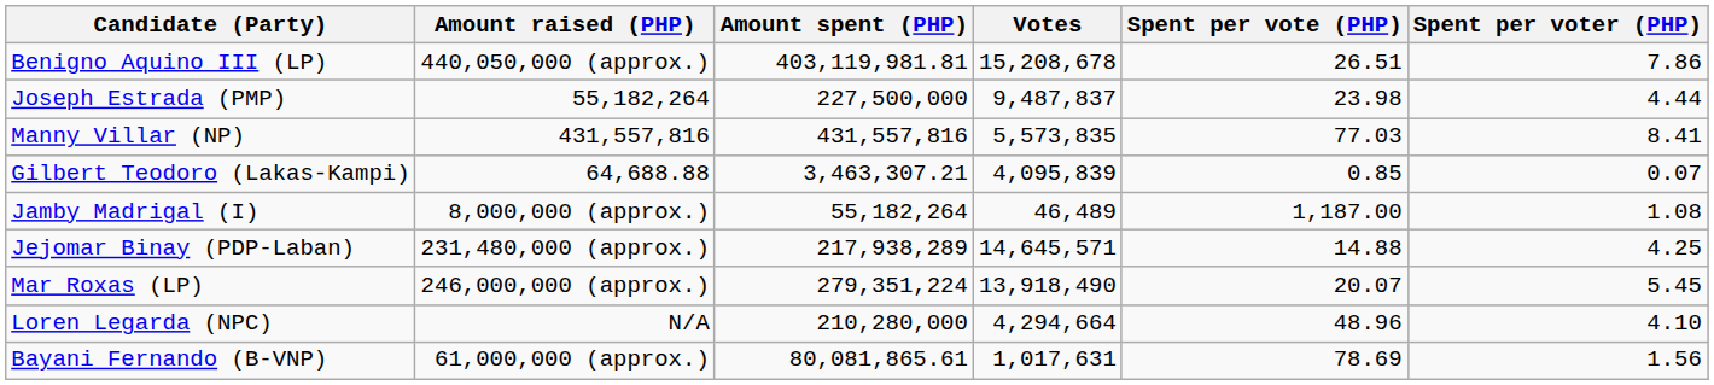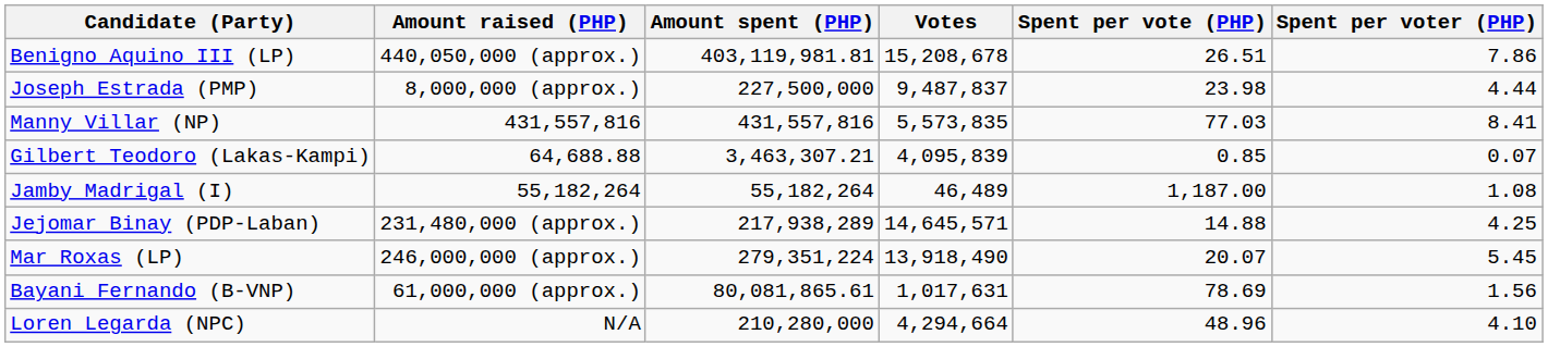 <table class="sortable wikitable" style="text-align:right;">
 <tr>
 <th>Candidate (Party)</th>
 <th>Amount raised (<a href='#'>PHP</a>)</th>
 <th>Amount spent (<a href='#'>PHP</a>)</th>
 <th>Votes</th>
 <th>Spent per vote (<a href='#'>PHP</a>)</th>
 <th>Spent per voter (<a href='#'>PHP</a>)</th>
 </tr>
 <tr>
 <td align=left><a href='#'>Benigno Aquino III</a> (LP)</td>
 <td>440,050,000 (approx.)</td>
 <td>403,119,981.81</td>
 <td>15,208,678</td>
 <td>26.51</td>
 <td>7.86</td>
 </tr>
 <tr>
 <td align=left><a href='#'>Joseph Estrada</a> (PMP)</td>
-<td>55,182,264</td>
+<td>8,000,000 (approx.)</td>
 <td>227,500,000</td>
 <td>9,487,837</td>
 <td>23.98</td>
 <td>4.44</td>
 </tr>
 <tr>
 <td align=left><a href='#'>Manny Villar</a> (NP)</td>
 <td>431,557,816</td>
 <td>431,557,816</td>
 <td>5,573,835</td>
 <td>77.03</td>
 <td>8.41</td>
 </tr>
 <tr>
 <td align=left><a href='#'>Gilbert Teodoro</a> (Lakas-Kampi)</td>
 <td>64,688.88</td>
 <td>3,463,307.21</td>
 <td>4,095,839</td>
 <td>0.85</td>
 <td>0.07</td>
 </tr>
 <tr>
 <td align=left><a href='#'>Jamby Madrigal</a> (I)</td>
-<td>8,000,000 (approx.)</td>
+<td>55,182,264</td>
 <td>55,182,264</td>
 <td>46,489</td>
 <td>1,187.00</td>
 <td>1.08</td>
 </tr>
 <tr>
 <td align=left><a href='#'>Jejomar Binay</a> (PDP-Laban)</td>
 <td>231,480,000 (approx.)</td>
 <td>217,938,289</td>
 <td>14,645,571</td>
 <td>14.88</td>
 <td>4.25</td>
 </tr>
 <tr>
 <td align=left><a href='#'>Mar Roxas</a> (LP)</td>
 <td>246,000,000 (approx.)</td>
 <td>279,351,224</td>
 <td>13,918,490</td>
 <td>20.07</td>
 <td>5.45</td>
 </tr>
 <tr>
+<td align=left><a href='#'>Bayani Fernando</a> (B-VNP)</td>
+<td>61,000,000 (approx.)</td>
+<td>80,081,865.61</td>
+<td>1,017,631</td>
+<td>78.69</td>
+<td>1.56</td>
+</tr>
+<tr>
 <td align=left><a href='#'>Loren Legarda</a> (NPC)</td>
 <td>N/A</td>
 <td>210,280,000</td>
 <td>4,294,664</td>
 <td>48.96</td>
 <td>4.10</td>
 </tr>
-<tr>
-<td align=left><a href='#'>Bayani Fernando</a> (B-VNP)</td>
-<td>61,000,000 (approx.)</td>
-<td>80,081,865.61</td>
-<td>1,017,631</td>
-<td>78.69</td>
-<td>1.56</td>
-</tr>
 </table>
